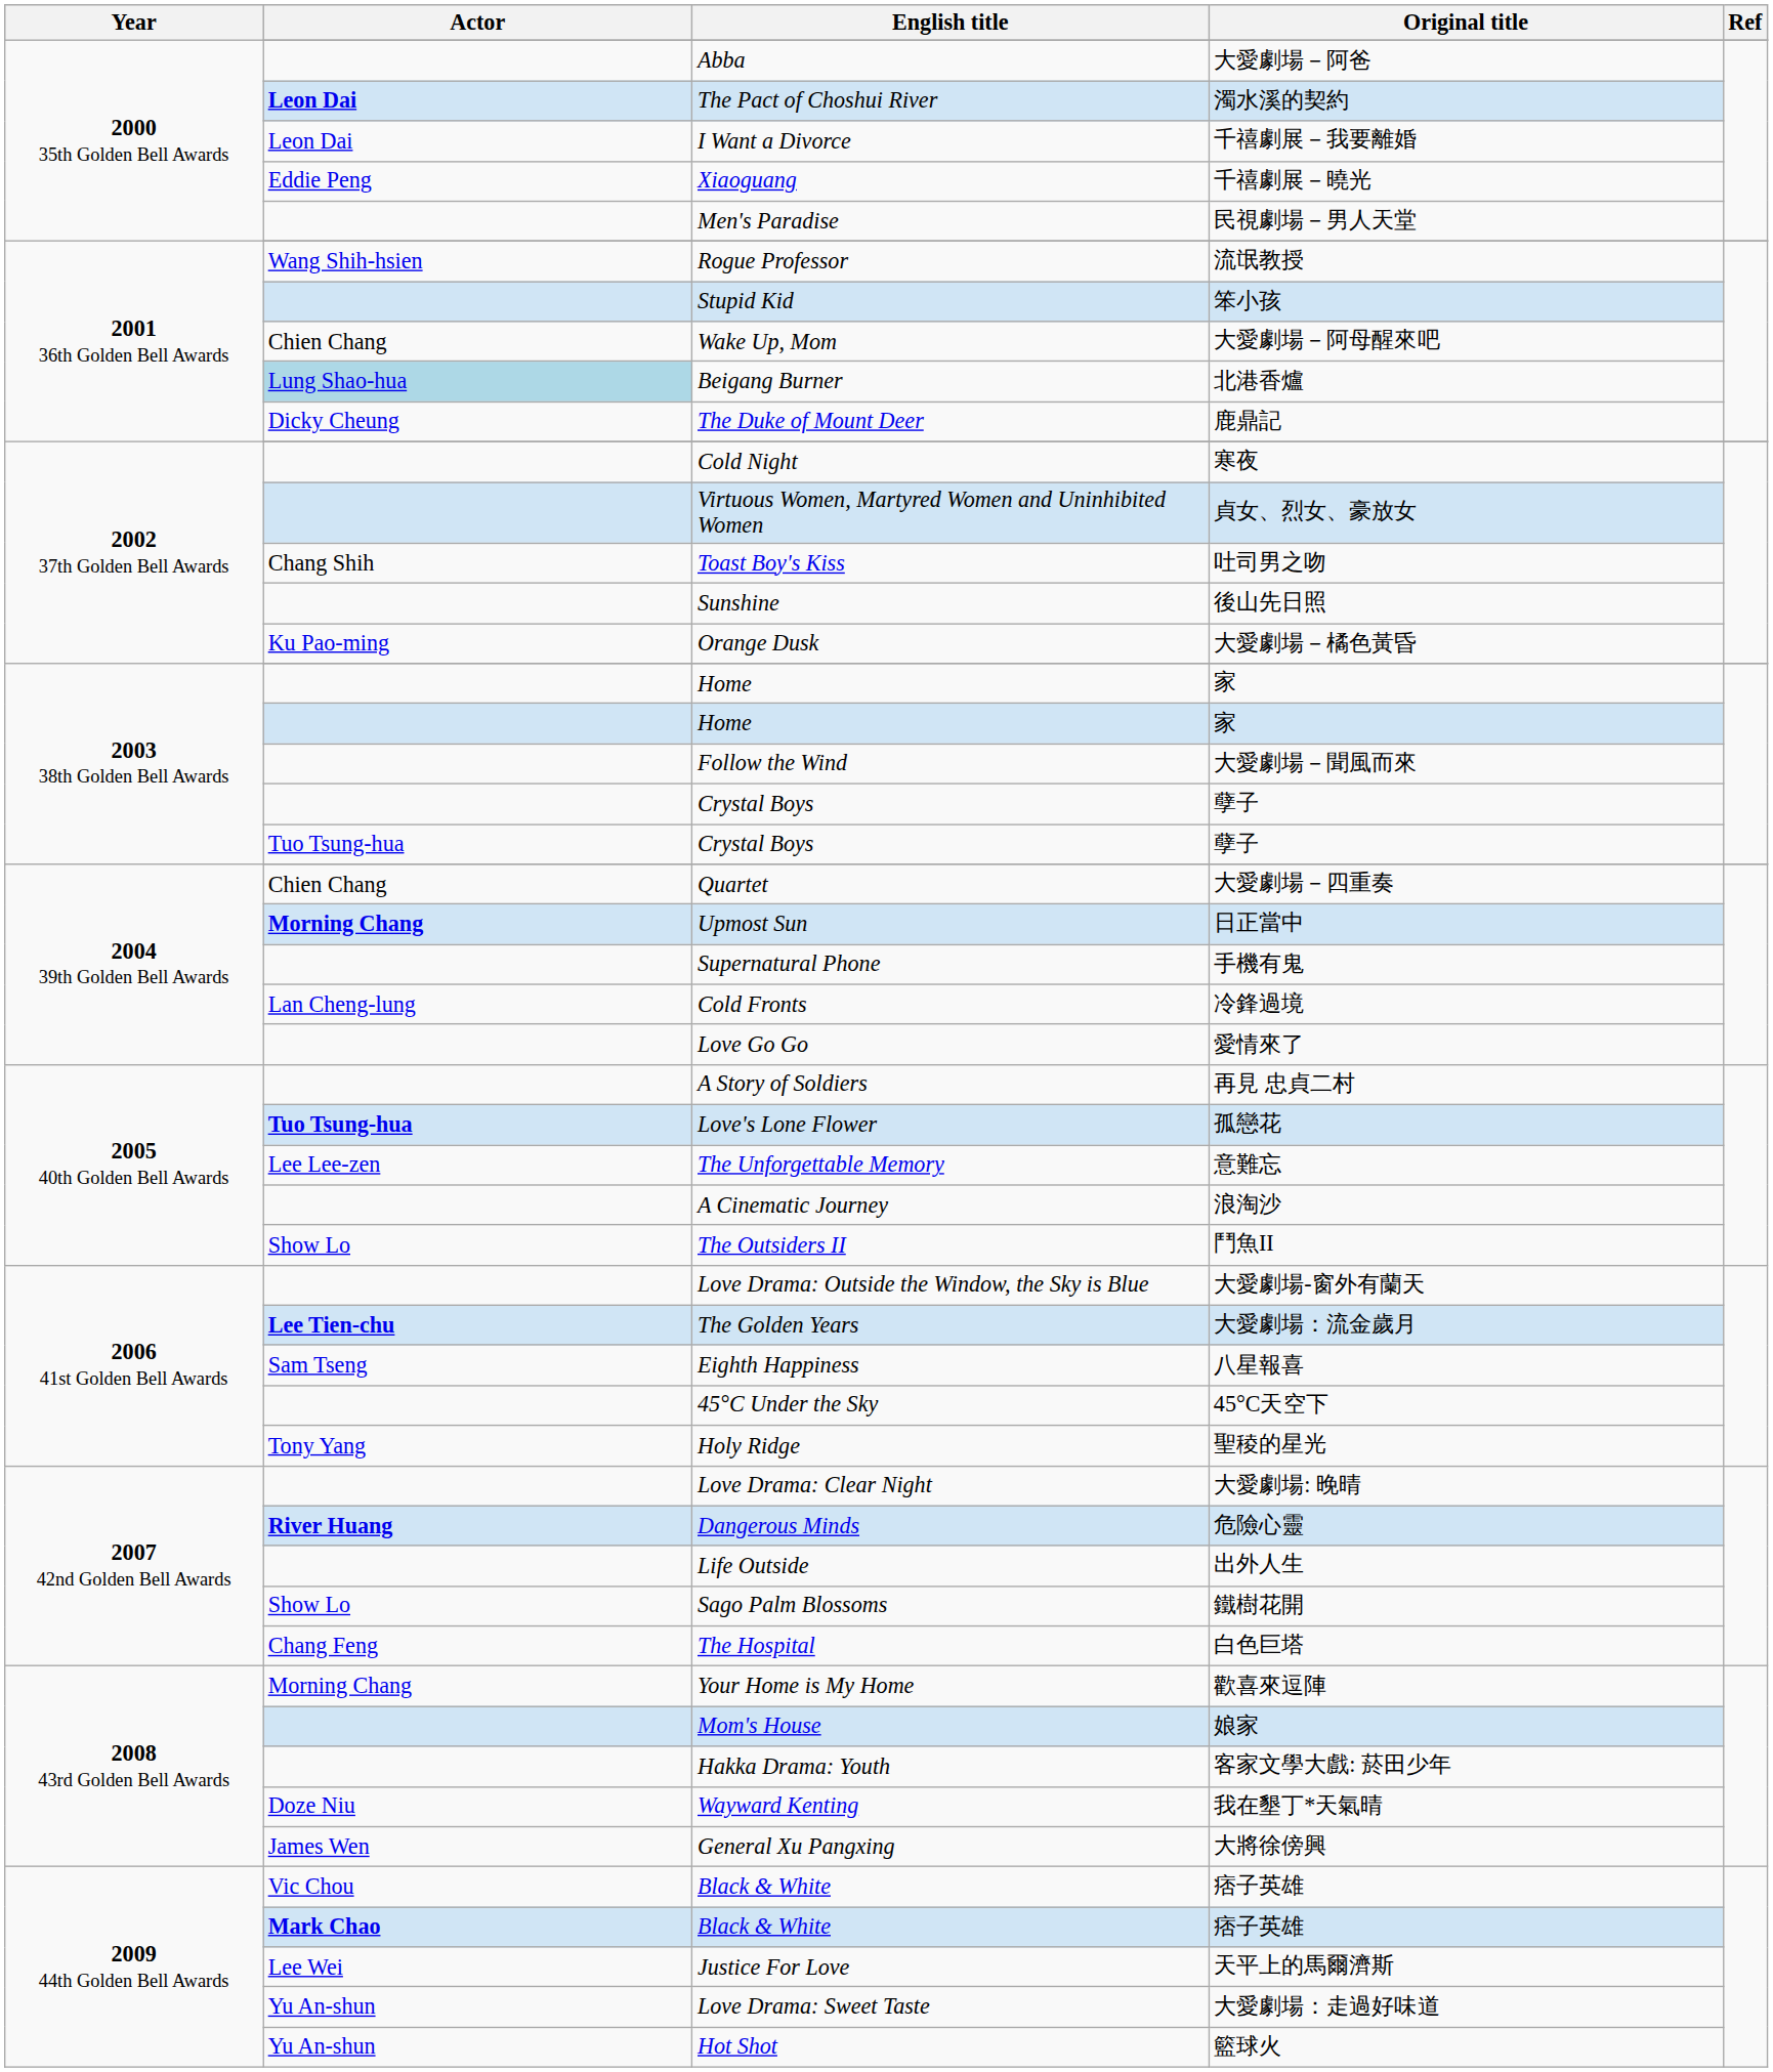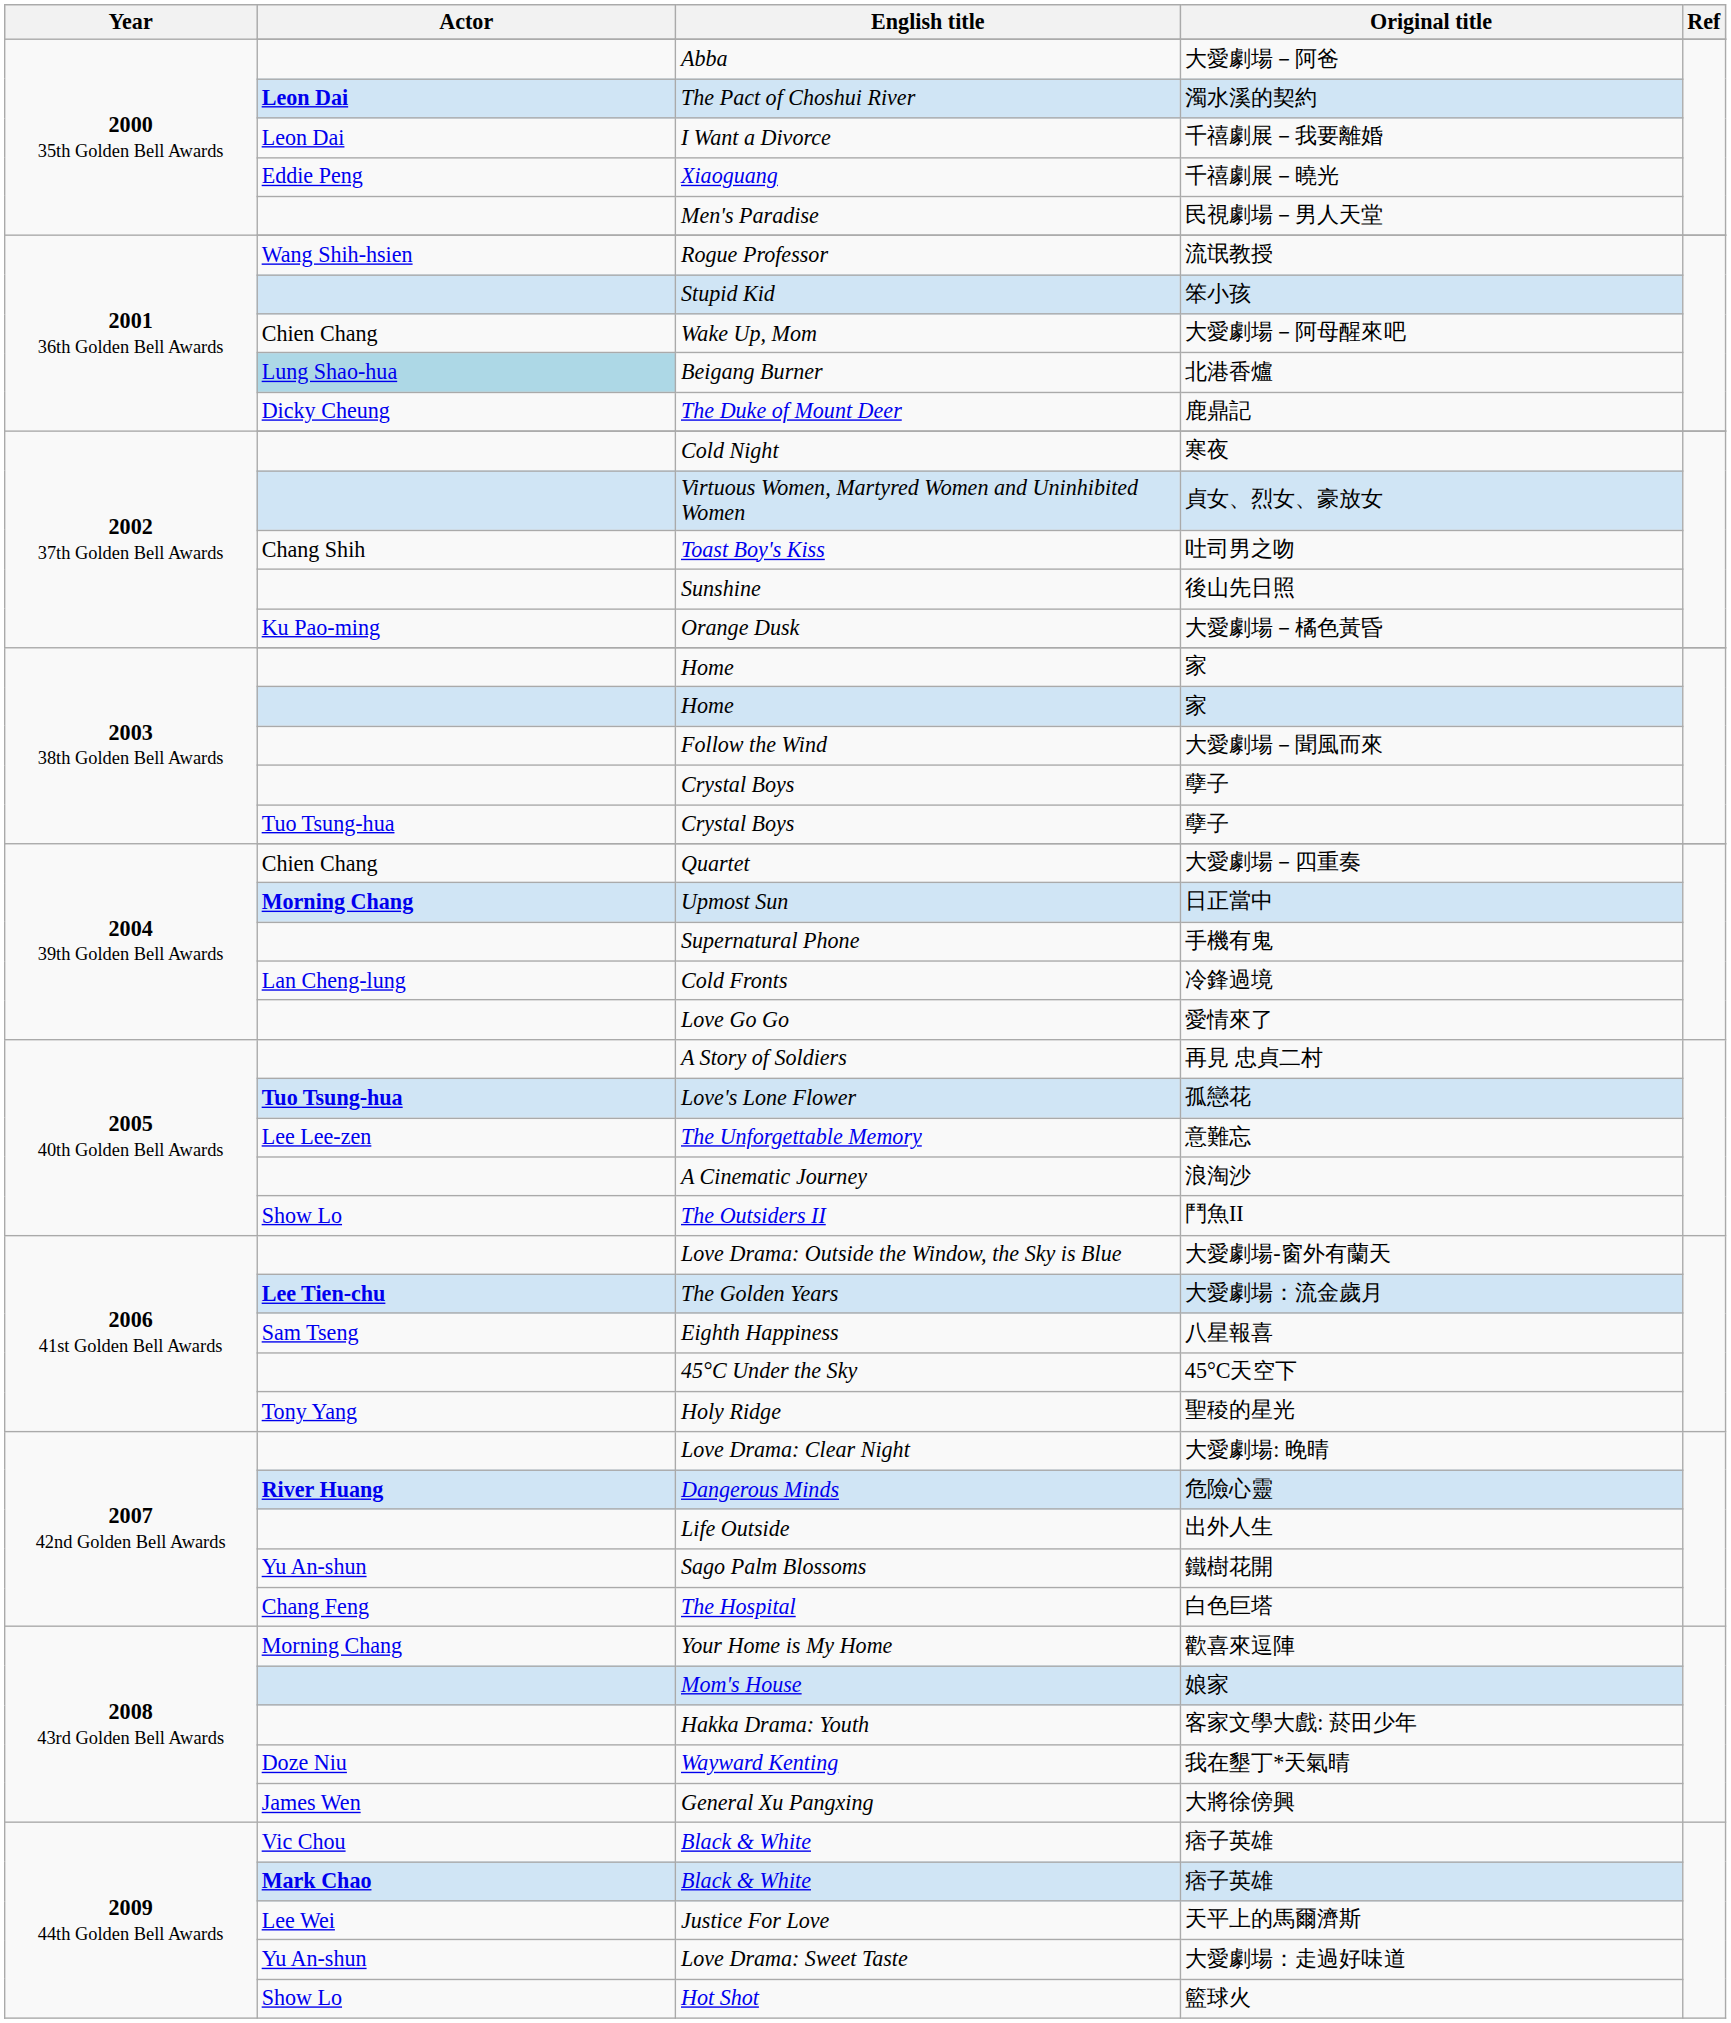 <table class="wikitable">
 <tr style="background:#bebebe;">
 <th style="width:15%;">Year</th>
 <th style="width:25%;">Actor</th>
 <th style="width:30%;">English title</th>
 <th style="width:30%;">Original title</th>
 <th style="width:2%;">Ref</th>
 </tr>
 <tr>
 <td rowspan=6 style="text-align:center"><strong>2000</strong> <br> <small>35th Golden Bell Awards</small></td>
 </tr>
 <tr>
 <td></td>
 <td><em>Abba</em></td>
 <td>大愛劇場－阿爸</td>
 <td rowspan=5></td>
 </tr>
 <tr style="background:#d0e5f5;">
 <td><strong><a href='#'>Leon Dai</a></strong></td>
 <td><em>The Pact of Choshui River</em></td>
 <td>濁水溪的契約</td>
 </tr>
 <tr>
 <td><a href='#'>Leon Dai</a></td>
 <td><em> I Want a Divorce</em></td>
 <td>千禧劇展－我要離婚</td>
 </tr>
 <tr>
 <td><a href='#'>Eddie Peng</a></td>
 <td><em><a href='#'>Xiaoguang</a></em></td>
 <td>千禧劇展－曉光</td>
 </tr>
 <tr>
 <td></td>
 <td><em>Men's Paradise</em></td>
 <td>民視劇場－男人天堂</td>
 </tr>
 <tr>
 <td rowspan=6 style="text-align:center"><strong>2001</strong> <br> <small>36th Golden Bell Awards</small></td>
 </tr>
 <tr>
 <td><a href='#'>Wang Shih-hsien</a></td>
 <td><em>Rogue Professor</em></td>
 <td>流氓教授</td>
 <td rowspan=5></td>
 </tr>
 <tr style="background:#d0e5f5;">
 <td><strong></strong></td>
 <td><em>Stupid Kid</em></td>
 <td>笨小孩</td>
 </tr>
 <tr>
 <td>Chien Chang</td>
 <td><em>Wake Up, Mom</em></td>
 <td>大愛劇場－阿母醒來吧</td>
 </tr>
 <tr>
 <td style="background: lightblue;"><a href='#'>Lung Shao-hua</a></td>
 <td><em>Beigang Burner</em></td>
 <td>北港香爐</td>
 </tr>
 <tr>
 <td><a href='#'>Dicky Cheung</a></td>
 <td><em><a href='#'>The Duke of Mount Deer</a></em></td>
 <td>鹿鼎記</td>
 </tr>
 <tr>
 <td rowspan=6 style="text-align:center"><strong>2002</strong> <br> <small>37th Golden Bell Awards</small></td>
 </tr>
 <tr>
 <td></td>
 <td><em>Cold Night</em></td>
 <td>寒夜</td>
 <td rowspan=5></td>
 </tr>
 <tr style="background:#d0e5f5;">
 <td><strong></strong></td>
 <td><em>Virtuous Women, Martyred Women and Uninhibited Women</em></td>
 <td>貞女、烈女、豪放女</td>
 </tr>
 <tr>
 <td>Chang Shih</td>
 <td><em><a href='#'>Toast Boy's Kiss</a></em></td>
 <td>吐司男之吻</td>
 </tr>
 <tr>
 <td></td>
 <td><em>Sunshine</em></td>
 <td>後山先日照</td>
 </tr>
 <tr>
 <td><a href='#'>Ku Pao-ming</a></td>
 <td><em>Orange Dusk</em></td>
 <td>大愛劇場－橘色黃昏</td>
 </tr>
 <tr>
 <td rowspan=6 style="text-align:center"><strong>2003</strong> <br> <small>38th Golden Bell Awards</small></td>
 </tr>
 <tr>
 <td></td>
 <td><em>Home</em></td>
 <td>家</td>
 <td rowspan=5></td>
 </tr>
 <tr style="background:#d0e5f5;">
 <td><strong> </strong></td>
 <td><em>Home</em></td>
 <td>家</td>
 </tr>
 <tr>
 <td></td>
 <td><em>Follow the Wind</em></td>
 <td>大愛劇場－聞風而來</td>
 </tr>
 <tr>
 <td></td>
 <td><em>Crystal Boys</em></td>
 <td>孽子</td>
 </tr>
 <tr>
 <td><a href='#'>Tuo Tsung-hua</a></td>
 <td><em>Crystal Boys</em></td>
 <td>孽子</td>
 </tr>
 <tr>
 <td rowspan=6 style="text-align:center"><strong>2004</strong> <br> <small>39th Golden Bell Awards</small></td>
 </tr>
 <tr>
 <td>Chien Chang</td>
 <td><em>Quartet</em></td>
 <td>大愛劇場－四重奏</td>
 <td rowspan=5></td>
 </tr>
 <tr style="background:#d0e5f5;">
 <td><strong><a href='#'>Morning Chang</a></strong></td>
 <td><em>Upmost Sun</em></td>
 <td>日正當中</td>
 </tr>
 <tr>
 <td></td>
 <td><em>Supernatural Phone</em></td>
 <td>手機有鬼</td>
 </tr>
 <tr>
 <td><a href='#'>Lan Cheng-lung</a></td>
 <td><em>Cold Fronts</em></td>
 <td>冷鋒過境</td>
 </tr>
 <tr>
 <td></td>
 <td><em>Love Go Go</em></td>
 <td>愛情來了</td>
 </tr>
 <tr>
 <td rowspan=5 style="text-align:center"><strong>2005</strong> <br> <small>40th Golden Bell Awards</small></td>
 <td></td>
 <td><em>A Story of Soldiers</em></td>
 <td>再見 忠貞二村</td>
 <td rowspan=5></td>
 </tr>
 <tr style="background:#d0e5f5;">
 <td><strong><a href='#'>Tuo Tsung-hua</a></strong></td>
 <td><em>Love's Lone Flower</em></td>
 <td>孤戀花</td>
 </tr>
 <tr>
 <td><a href='#'>Lee Lee-zen</a></td>
 <td><em><a href='#'>The Unforgettable Memory</a></em></td>
 <td>意難忘</td>
 </tr>
 <tr>
 <td></td>
 <td><em>A Cinematic Journey</em></td>
 <td>浪淘沙</td>
 </tr>
 <tr>
 <td><a href='#'>Show Lo</a></td>
 <td><em><a href='#'>The Outsiders II</a></em></td>
 <td>鬥魚II</td>
 </tr>
 <tr>
 <td rowspan=5 style="text-align:center"><strong>2006</strong> <br> <small>41st Golden Bell Awards</small></td>
 <td></td>
 <td><em>Love Drama: Outside the Window, the Sky is Blue</em></td>
 <td>大愛劇場-窗外有蘭天</td>
 <td rowspan=5></td>
 </tr>
 <tr style="background:#d0e5f5;">
 <td><strong> <a href='#'>Lee Tien-chu</a></strong></td>
 <td><em>The Golden Years</em></td>
 <td>大愛劇場：流金歲月</td>
 </tr>
 <tr>
 <td><a href='#'>Sam Tseng</a></td>
 <td><em>Eighth Happiness</em></td>
 <td>八星報喜</td>
 </tr>
 <tr>
 <td></td>
 <td><em>45°C Under the Sky</em></td>
 <td>45°C天空下</td>
 </tr>
 <tr>
 <td><a href='#'>Tony Yang</a></td>
 <td><em>Holy Ridge</em></td>
 <td>聖稜的星光</td>
 </tr>
 <tr>
 <td rowspan=5 style="text-align:center"><strong>2007</strong> <br> <small>42nd Golden Bell Awards</small></td>
 <td></td>
 <td><em>Love Drama: Clear Night</em></td>
 <td>大愛劇場: 晚晴</td>
 <td rowspan=5></td>
 </tr>
 <tr style="background:#d0e5f5;">
 <td><strong> <a href='#'>River Huang</a></strong></td>
 <td><em><a href='#'>Dangerous Minds</a></em></td>
 <td>危險心靈</td>
 </tr>
 <tr>
 <td></td>
 <td><em>Life Outside</em></td>
 <td>出外人生</td>
 </tr>
 <tr>
-<td><a href='#'>Show Lo</a></td>
+<td><a href='#'>Yu An-shun</a></td>
 <td><em>Sago Palm Blossoms</em></td>
 <td>鐵樹花開</td>
 </tr>
 <tr>
 <td><a href='#'>Chang Feng</a></td>
 <td><em><a href='#'>The Hospital</a></em></td>
 <td>白色巨塔</td>
 </tr>
 <tr>
 <td rowspan=5 style="text-align:center"><strong>2008</strong> <br> <small>43rd Golden Bell Awards</small></td>
 <td><a href='#'>Morning Chang</a></td>
 <td><em>Your Home is My Home</em></td>
 <td>歡喜來逗陣</td>
 <td rowspan=5></td>
 </tr>
 <tr style="background:#d0e5f5;">
 <td><strong></strong></td>
 <td><em><a href='#'>Mom's House</a></em></td>
 <td>娘家</td>
 </tr>
 <tr>
 <td></td>
 <td><em>Hakka Drama: Youth</em></td>
 <td>客家文學大戲: 菸田少年</td>
 </tr>
 <tr>
 <td><a href='#'>Doze Niu</a></td>
 <td><em><a href='#'>Wayward Kenting</a></em></td>
 <td>我在墾丁*天氣晴</td>
 </tr>
 <tr>
 <td><a href='#'>James Wen</a></td>
 <td><em>General Xu Pangxing</em></td>
 <td>大將徐傍興</td>
 </tr>
 <tr>
 <td rowspan=5 style="text-align:center"><strong>2009</strong> <br> <small>44th Golden Bell Awards</small></td>
 <td><a href='#'>Vic Chou</a></td>
 <td><em><a href='#'>Black & White</a></em></td>
 <td>痞子英雄</td>
 <td rowspan=5></td>
 </tr>
 <tr style="background:#d0e5f5;">
 <td><strong><a href='#'>Mark Chao</a></strong></td>
 <td><em><a href='#'>Black & White</a></em></td>
 <td>痞子英雄</td>
 </tr>
 <tr>
 <td><a href='#'>Lee Wei</a></td>
 <td><em>Justice For Love</em></td>
 <td>天平上的馬爾濟斯</td>
 </tr>
 <tr>
 <td><a href='#'>Yu An-shun</a></td>
 <td><em>Love Drama: Sweet Taste</em></td>
 <td>大愛劇場：走過好味道</td>
 </tr>
 <tr>
-<td><a href='#'>Yu An-shun</a></td>
+<td><a href='#'>Show Lo</a></td>
 <td><em><a href='#'>Hot Shot</a></em></td>
 <td>籃球火</td>
 </tr>
 </table>
